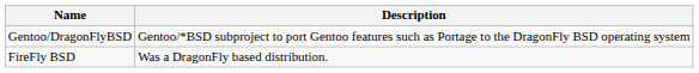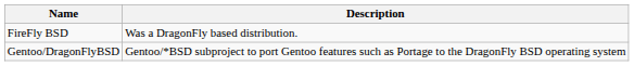 <table class="wikitable sortable">
 <tr>
 <th>Name</th>
 <th>Description</th>
 </tr>
 <tr>
+<td>FireFly BSD</td>
+<td>Was a DragonFly based distribution.</td>
+</tr>
+<tr>
 <td>Gentoo/DragonFlyBSD</td>
 <td>Gentoo/*BSD subproject to port Gentoo features such as Portage to the DragonFly BSD operating system</td>
 </tr>
-<tr>
-<td>FireFly BSD</td>
-<td>Was a DragonFly based distribution.</td>
-</tr>
 </table>
